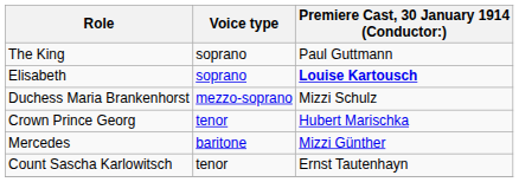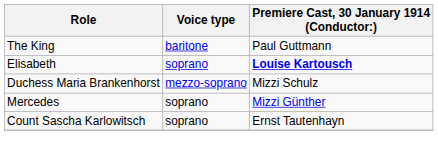 <table class="wikitable">
 <tr>
 <th>Role</th>
 <th>Voice type</th>
 <th>Premiere Cast, 30 January 1914 <br>(Conductor:)</th>
 </tr>
 <tr>
 <td>The King</td>
-<td>soprano</td>
+<td><a href='#'>baritone</a></td>
 <td>Paul Guttmann</td>
 </tr>
 <tr>
 <td>Elisabeth</td>
 <td><a href='#'>soprano</a></td>
 <td><strong><a href='#'>Louise Kartousch</a></strong></td>
 </tr>
 <tr>
 <td>Duchess Maria Brankenhorst</td>
 <td><a href='#'>mezzo-soprano</a></td>
 <td>Mizzi Schulz</td>
 </tr>
 <tr>
-<td>Crown Prince Georg</td>
-<td><a href='#'>tenor</a></td>
-<td><a href='#'>Hubert Marischka</a></td>
-</tr>
-<tr>
 <td>Mercedes</td>
-<td><a href='#'>baritone</a></td>
+<td>soprano</td>
 <td><a href='#'>Mizzi Günther</a></td>
 </tr>
 <tr>
 <td>Count Sascha Karlowitsch</td>
-<td>tenor</td>
+<td>soprano</td>
 <td>Ernst Tautenhayn</td>
 </tr>
 <tr>
 </tr>
 </table>
